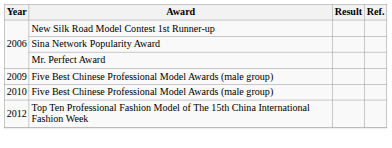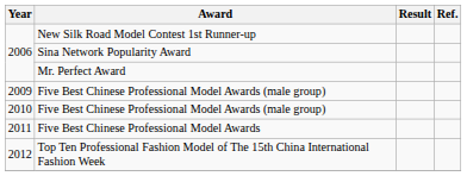 <table class="wikitable ">
 <tr>
 <th>Year</th>
 <th>Award</th>
 <th>Result</th>
 <th>Ref.</th>
 </tr>
 <tr>
 <td rowspan="3">2006</td>
 <td>New Silk Road Model Contest 1st Runner-up</td>
 <td></td>
 <td></td>
 </tr>
 <tr>
 <td>Sina Network Popularity Award</td>
 <td></td>
 <td></td>
 </tr>
 <tr>
 <td>Mr. Perfect Award</td>
 <td></td>
 <td></td>
 </tr>
 <tr>
 <td>2009</td>
 <td>Five Best Chinese Professional Model Awards (male group)</td>
 <td></td>
 <td></td>
 </tr>
 <tr>
 <td>2010</td>
 <td>Five Best Chinese Professional Model Awards (male group)</td>
 <td></td>
 <td></td>
 </tr>
 <tr>
+<td>2011</td>
+<td>Five Best Chinese Professional Model Awards</td>
+<td></td>
+<td></td>
+</tr>
+<tr>
 <td>2012</td>
 <td>Top Ten Professional Fashion Model of The 15th China International Fashion Week</td>
 <td></td>
 <td></td>
 </tr>
 <tr>
 </tr>
 </table>
